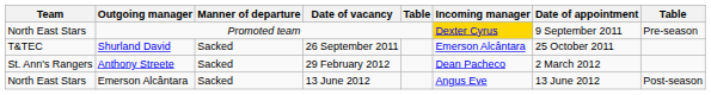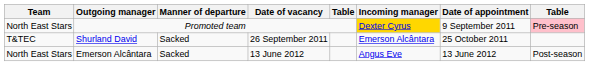 <table class="wikitable" style="font-size:90%;">
 <tr>
 <th>Team</th>
 <th>Outgoing manager</th>
 <th>Manner of departure</th>
 <th>Date of vacancy</th>
 <th>Table</th>
 <th>Incoming manager</th>
 <th>Date of appointment</th>
 <th>Table</th>
 </tr>
 <tr>
 <td>North East Stars</td>
 <td colspan=4 style="text-align:center;"><em>Promoted team</em></td>
 <td style="background: gold;"> <a href='#'>Dexter Cyrus</a></td>
 <td>9 September 2011</td>
-<td>Pre-season</td>
+<td style="background: pink;">Pre-season</td>
 </tr>
 <tr>
 <td>T&TEC</td>
 <td> <a href='#'>Shurland David</a></td>
 <td>Sacked</td>
 <td>26 September 2011</td>
 <td></td>
 <td> <a href='#'>Emerson Alcântara</a></td>
 <td>25 October 2011</td>
-<td></td>
-</tr>
-<tr>
-<td>St. Ann's Rangers</td>
-<td> <a href='#'>Anthony Streete</a></td>
-<td>Sacked</td>
-<td>29 February 2012</td>
-<td></td>
-<td> <a href='#'>Dean Pacheco</a></td>
-<td>2 March 2012</td>
 <td></td>
 </tr>
 <tr>
 <td>North East Stars</td>
 <td> Emerson Alcântara</td>
 <td>Sacked</td>
 <td>13 June 2012</td>
 <td></td>
 <td> <a href='#'>Angus Eve</a></td>
 <td>13 June 2012</td>
 <td>Post-season</td>
 </tr>
 </table>
